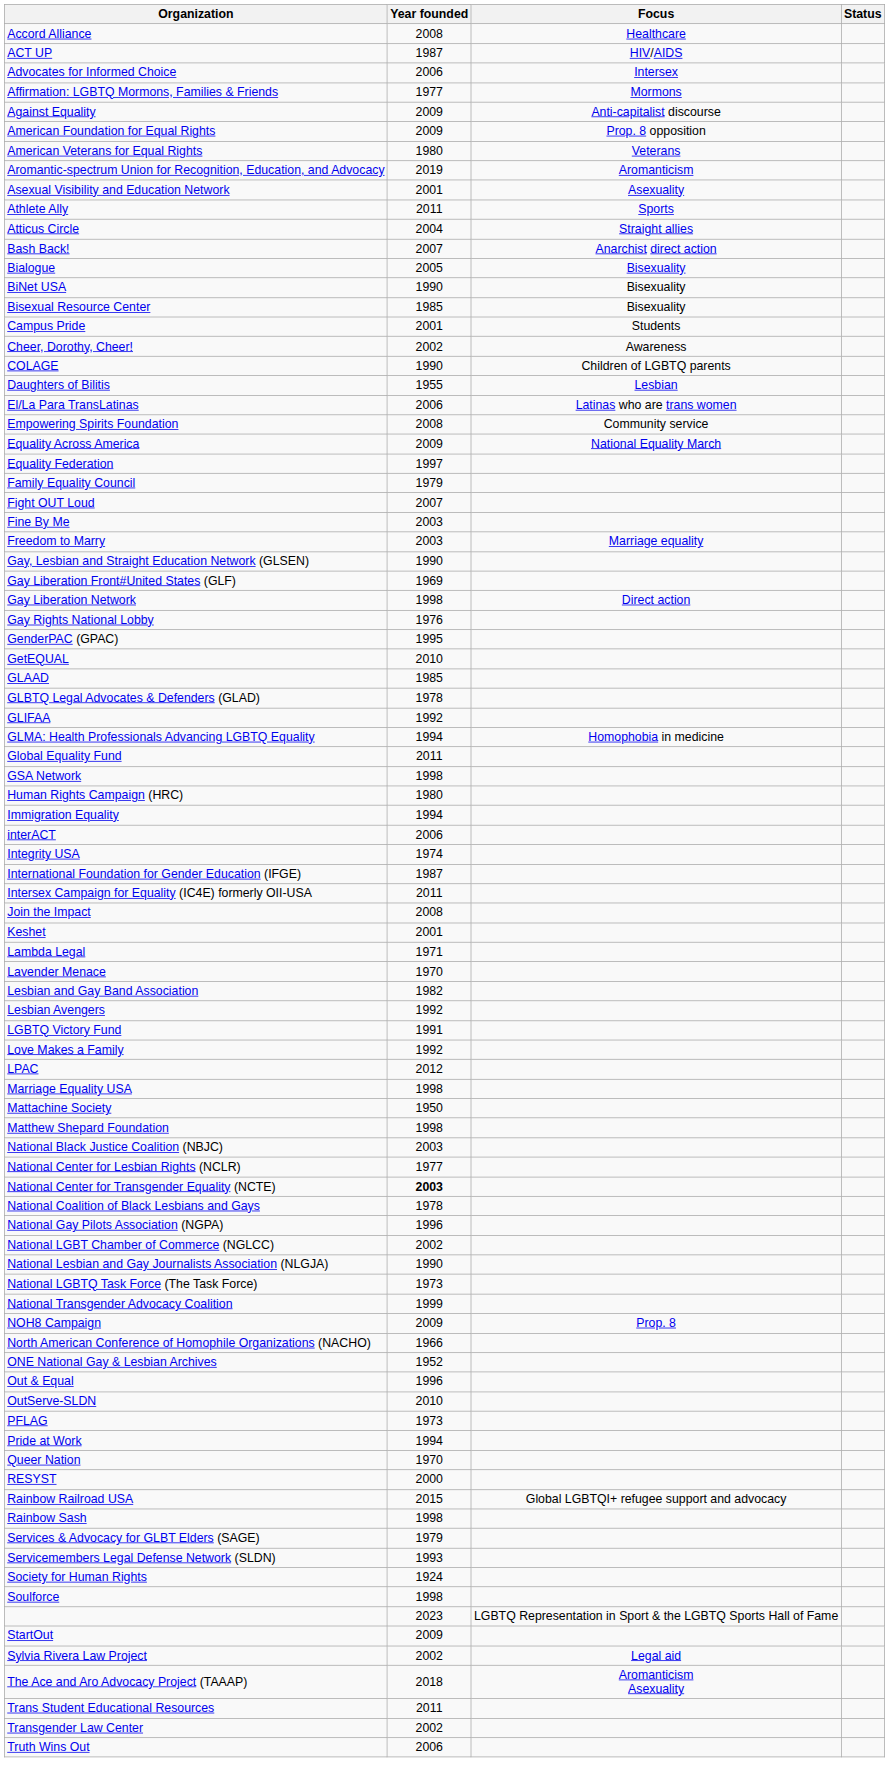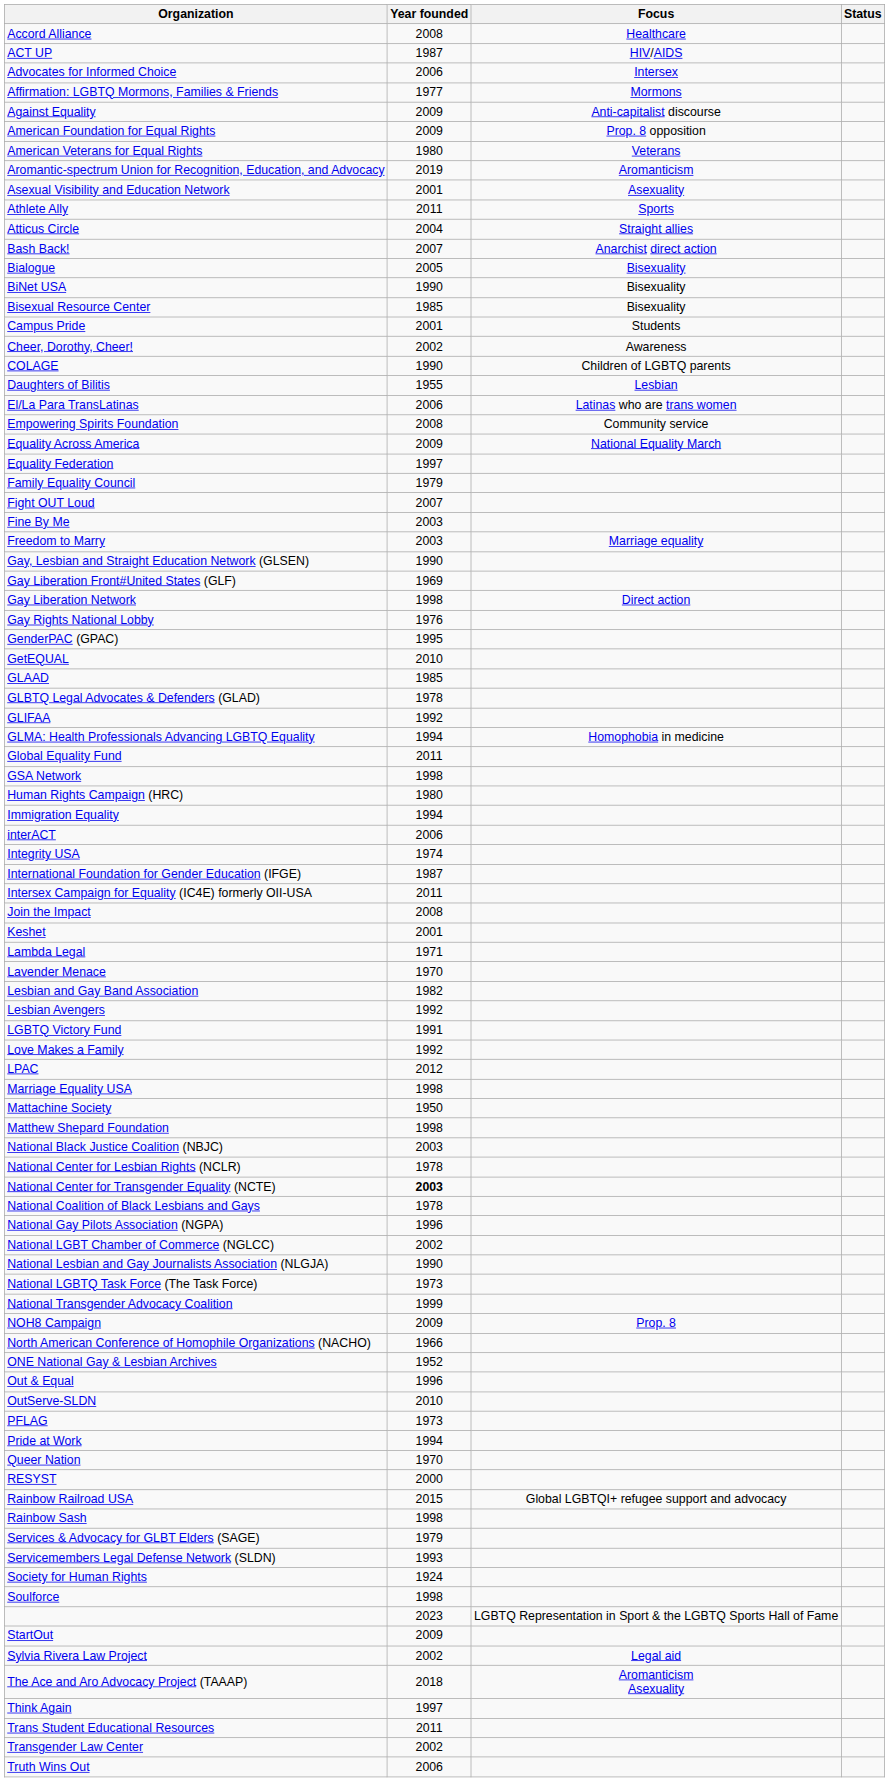 <table class="wikitable sortable" style="text-align:center">
 <tr>
 <th scope="col">Organization</th>
 <th scope="col">Year founded</th>
 <th scope="col">Focus</th>
 <th scope="col">Status</th>
 </tr>
 <tr>
 <td style="text-align:left"><a href='#'>Accord Alliance</a></td>
 <td>2008</td>
 <td><a href='#'>Healthcare</a></td>
 <td></td>
 </tr>
 <tr>
 <td style="text-align:left"><a href='#'>ACT UP</a></td>
 <td>1987</td>
 <td><a href='#'>HIV</a>/<a href='#'>AIDS</a></td>
 <td></td>
 </tr>
 <tr>
 <td style="text-align:left"><a href='#'>Advocates for Informed Choice</a></td>
 <td>2006</td>
 <td><a href='#'>Intersex</a></td>
 <td></td>
 </tr>
 <tr>
 <td style="text-align:left"><a href='#'>Affirmation: LGBTQ Mormons, Families & Friends</a></td>
 <td>1977</td>
 <td><a href='#'>Mormons</a></td>
 <td></td>
 </tr>
 <tr>
 <td style="text-align:left"><a href='#'>Against Equality</a></td>
 <td>2009</td>
 <td><a href='#'>Anti-capitalist</a> discourse</td>
 <td></td>
 </tr>
 <tr>
 <td style="text-align:left"><a href='#'>American Foundation for Equal Rights</a></td>
 <td>2009</td>
 <td><a href='#'>Prop. 8</a> opposition</td>
 <td></td>
 </tr>
 <tr>
 <td style="text-align:left"><a href='#'>American Veterans for Equal Rights</a></td>
 <td>1980</td>
 <td><a href='#'>Veterans</a></td>
 <td></td>
 </tr>
 <tr>
 <td style="text-align:left"><a href='#'>Aromantic-spectrum Union for Recognition, Education, and Advocacy</a></td>
 <td>2019</td>
 <td><a href='#'>Aromanticism</a></td>
 <td></td>
 </tr>
 <tr>
 <td style="text-align:left"><a href='#'>Asexual Visibility and Education Network</a></td>
 <td>2001</td>
 <td><a href='#'>Asexuality</a></td>
 <td></td>
 </tr>
 <tr>
 <td style="text-align:left"><a href='#'>Athlete Ally</a></td>
 <td>2011</td>
 <td><a href='#'>Sports</a></td>
 <td></td>
 </tr>
 <tr>
 <td style="text-align:left"><a href='#'>Atticus Circle</a></td>
 <td>2004</td>
 <td><a href='#'>Straight allies</a></td>
 <td></td>
 </tr>
 <tr>
 <td style="text-align:left"><a href='#'>Bash Back!</a></td>
 <td>2007</td>
 <td><a href='#'>Anarchist</a> <a href='#'>direct action</a></td>
 <td></td>
 </tr>
 <tr>
 <td style="text-align:left"><a href='#'>Bialogue</a></td>
 <td>2005</td>
 <td><a href='#'>Bisexuality</a></td>
 <td></td>
 </tr>
 <tr>
 <td style="text-align:left"><a href='#'>BiNet USA</a></td>
 <td>1990</td>
 <td>Bisexuality</td>
 <td></td>
 </tr>
 <tr>
 <td style="text-align:left"><a href='#'>Bisexual Resource Center</a></td>
 <td>1985</td>
 <td>Bisexuality</td>
 <td></td>
 </tr>
 <tr>
 <td style="text-align:left"><a href='#'>Campus Pride</a></td>
 <td>2001</td>
 <td>Students</td>
 <td></td>
 </tr>
 <tr>
 <td style="text-align:left"><a href='#'>Cheer, Dorothy, Cheer!</a></td>
 <td>2002</td>
 <td>Awareness</td>
 <td></td>
 </tr>
 <tr>
 <td style="text-align:left"><a href='#'>COLAGE</a></td>
 <td>1990</td>
 <td>Children of LGBTQ parents</td>
 <td></td>
 </tr>
 <tr>
 <td style="text-align:left"><a href='#'>Daughters of Bilitis</a></td>
 <td>1955</td>
 <td><a href='#'>Lesbian</a></td>
 <td></td>
 </tr>
 <tr>
 <td style="text-align:left"><a href='#'>El/La Para TransLatinas</a></td>
 <td>2006</td>
 <td><a href='#'>Latinas</a> who are <a href='#'>trans women</a></td>
 <td></td>
 </tr>
 <tr>
 <td style="text-align:left"><a href='#'>Empowering Spirits Foundation</a></td>
 <td>2008</td>
 <td>Community service</td>
 <td></td>
 </tr>
 <tr>
 <td style="text-align:left"><a href='#'>Equality Across America</a></td>
 <td>2009</td>
 <td><a href='#'>National Equality March</a></td>
 <td></td>
 </tr>
 <tr>
 <td style="text-align:left"><a href='#'>Equality Federation</a></td>
 <td>1997</td>
 <td></td>
 <td></td>
 </tr>
 <tr>
 <td style="text-align:left"><a href='#'>Family Equality Council</a></td>
 <td>1979</td>
 <td></td>
 <td></td>
 </tr>
 <tr>
 <td style="text-align:left"><a href='#'>Fight OUT Loud</a></td>
 <td>2007</td>
 <td></td>
 <td></td>
 </tr>
 <tr>
 <td style="text-align:left"><a href='#'>Fine By Me</a></td>
 <td>2003</td>
 <td></td>
 <td></td>
 </tr>
 <tr>
 <td style="text-align:left"><a href='#'>Freedom to Marry</a></td>
 <td>2003</td>
 <td><a href='#'>Marriage equality</a></td>
 <td></td>
 </tr>
 <tr>
 <td style="text-align:left"><a href='#'>Gay, Lesbian and Straight Education Network</a> (GLSEN)</td>
 <td>1990</td>
 <td></td>
 <td></td>
 </tr>
 <tr>
 <td style="text-align:left"><a href='#'>Gay Liberation Front#United States</a> (GLF)</td>
 <td>1969</td>
 <td></td>
 <td></td>
 </tr>
 <tr>
 <td style="text-align:left"><a href='#'>Gay Liberation Network</a></td>
 <td>1998</td>
 <td><a href='#'>Direct action</a></td>
 <td></td>
 </tr>
 <tr>
 <td style="text-align:left"><a href='#'>Gay Rights National Lobby</a></td>
 <td>1976</td>
 <td></td>
 <td></td>
 </tr>
 <tr>
 <td style="text-align:left"><a href='#'>GenderPAC</a> (GPAC)</td>
 <td>1995</td>
 <td></td>
 <td></td>
 </tr>
 <tr>
 <td style="text-align:left"><a href='#'>GetEQUAL</a></td>
 <td>2010</td>
 <td></td>
 <td></td>
 </tr>
 <tr>
 <td style="text-align:left"><a href='#'>GLAAD</a></td>
 <td>1985</td>
 <td></td>
 <td></td>
 </tr>
 <tr>
 <td style="text-align:left"><a href='#'>GLBTQ Legal Advocates & Defenders</a> (GLAD)</td>
 <td>1978</td>
 <td></td>
 <td></td>
 </tr>
 <tr>
 <td style="text-align:left"><a href='#'>GLIFAA</a></td>
 <td>1992</td>
 <td></td>
 <td></td>
 </tr>
 <tr>
 <td style="text-align:left"><a href='#'>GLMA: Health Professionals Advancing LGBTQ Equality</a></td>
 <td>1994<br></td>
 <td><a href='#'>Homophobia</a> in medicine</td>
 <td></td>
 </tr>
 <tr>
 <td style="text-align:left"><a href='#'>Global Equality Fund</a></td>
 <td>2011</td>
 <td></td>
 <td></td>
 </tr>
 <tr>
 <td style="text-align:left"><a href='#'>GSA Network</a></td>
 <td>1998</td>
 <td></td>
 <td></td>
 </tr>
 <tr>
 <td style="text-align:left"><a href='#'>Human Rights Campaign</a> (HRC)</td>
 <td>1980</td>
 <td></td>
 <td></td>
 </tr>
 <tr>
 <td style="text-align:left"><a href='#'>Immigration Equality</a></td>
 <td>1994</td>
 <td></td>
 <td></td>
 </tr>
 <tr>
 <td style="text-align:left"><a href='#'>interACT</a></td>
 <td>2006</td>
 <td></td>
 <td></td>
 </tr>
 <tr>
 <td style="text-align:left"><a href='#'>Integrity USA</a></td>
 <td>1974</td>
 <td></td>
 <td></td>
 </tr>
 <tr>
 <td style="text-align:left"><a href='#'>International Foundation for Gender Education</a> (IFGE)</td>
 <td>1987</td>
 <td></td>
 <td></td>
 </tr>
 <tr>
 <td style="text-align:left"><a href='#'>Intersex Campaign for Equality</a> (IC4E) formerly OII-USA</td>
 <td>2011</td>
 <td></td>
 <td></td>
 </tr>
 <tr>
 <td style="text-align:left"><a href='#'>Join the Impact</a></td>
 <td>2008</td>
 <td></td>
 <td></td>
 </tr>
 <tr>
 <td style="text-align:left"><a href='#'>Keshet</a></td>
 <td>2001</td>
 <td></td>
 <td></td>
 </tr>
 <tr>
 <td style="text-align:left"><a href='#'>Lambda Legal</a></td>
 <td>1971</td>
 <td></td>
 <td></td>
 </tr>
 <tr>
 <td style="text-align:left"><a href='#'>Lavender Menace</a></td>
 <td>1970</td>
 <td></td>
 <td></td>
 </tr>
 <tr>
 <td style="text-align:left"><a href='#'>Lesbian and Gay Band Association</a></td>
 <td>1982</td>
 <td></td>
 <td></td>
 </tr>
 <tr>
 <td style="text-align:left"><a href='#'>Lesbian Avengers</a></td>
 <td>1992</td>
 <td></td>
 <td></td>
 </tr>
 <tr>
 <td style="text-align:left"><a href='#'>LGBTQ Victory Fund</a></td>
 <td>1991</td>
 <td></td>
 <td></td>
 </tr>
 <tr>
 <td style="text-align:left"><a href='#'>Love Makes a Family</a></td>
 <td>1992</td>
 <td></td>
 <td></td>
 </tr>
 <tr>
 <td style="text-align:left"><a href='#'>LPAC</a></td>
 <td>2012</td>
 <td></td>
 <td></td>
 </tr>
 <tr>
 <td style="text-align:left"><a href='#'>Marriage Equality USA</a></td>
 <td>1998</td>
 <td></td>
 <td></td>
 </tr>
 <tr>
 <td style="text-align:left"><a href='#'>Mattachine Society</a></td>
 <td>1950</td>
 <td></td>
 <td></td>
 </tr>
 <tr>
 <td style="text-align:left"><a href='#'>Matthew Shepard Foundation</a></td>
 <td>1998</td>
 <td></td>
 <td></td>
 </tr>
 <tr>
 <td style="text-align:left"><a href='#'>National Black Justice Coalition</a> (NBJC)</td>
 <td>2003</td>
 <td></td>
 <td></td>
 </tr>
 <tr>
 <td style="text-align:left"><a href='#'>National Center for Lesbian Rights</a> (NCLR)</td>
-<td>1977</td>
+<td>1978</td>
 <td></td>
 <td></td>
 </tr>
 <tr>
 <td style="text-align:left"><a href='#'>National Center for Transgender Equality</a> (NCTE)</td>
 <td><strong>2003</strong></td>
 <td></td>
 <td></td>
 </tr>
 <tr>
 <td style="text-align:left"><a href='#'>National Coalition of Black Lesbians and Gays</a></td>
 <td>1978</td>
 <td></td>
 <td></td>
 </tr>
 <tr>
 <td style="text-align:left"><a href='#'>National Gay Pilots Association</a> (NGPA)</td>
 <td>1996</td>
 <td></td>
 <td></td>
 </tr>
 <tr>
 <td style="text-align:left"><a href='#'>National LGBT Chamber of Commerce</a> (NGLCC)</td>
 <td>2002</td>
 <td></td>
 <td></td>
 </tr>
 <tr>
 <td style="text-align:left"><a href='#'>National Lesbian and Gay Journalists Association</a> (NLGJA)</td>
 <td>1990</td>
 <td></td>
 <td></td>
 </tr>
 <tr>
 <td style="text-align:left"><a href='#'>National LGBTQ Task Force</a> (The Task Force)</td>
 <td>1973</td>
 <td></td>
 <td></td>
 </tr>
 <tr>
 <td style="text-align:left"><a href='#'>National Transgender Advocacy Coalition</a></td>
 <td>1999</td>
 <td></td>
 <td></td>
 </tr>
 <tr>
 <td style="text-align:left"><a href='#'>NOH8 Campaign</a></td>
 <td>2009</td>
 <td><a href='#'>Prop. 8</a></td>
 <td></td>
 </tr>
 <tr>
 <td style="text-align:left"><a href='#'>North American Conference of Homophile Organizations</a> (NACHO)</td>
 <td>1966</td>
 <td></td>
 <td></td>
 </tr>
 <tr>
 <td style="text-align:left"><a href='#'>ONE National Gay & Lesbian Archives</a></td>
 <td>1952</td>
 <td></td>
 <td></td>
 </tr>
 <tr>
 <td style="text-align:left"><a href='#'>Out & Equal</a></td>
 <td>1996</td>
 <td></td>
 <td></td>
 </tr>
 <tr>
 <td style="text-align:left"><a href='#'>OutServe-SLDN</a></td>
 <td>2010</td>
 <td></td>
 <td></td>
 </tr>
 <tr>
 <td style="text-align:left"><a href='#'>PFLAG</a></td>
 <td>1973</td>
 <td></td>
 <td></td>
 </tr>
 <tr>
 <td style="text-align:left"><a href='#'>Pride at Work</a></td>
 <td>1994</td>
 <td></td>
 <td></td>
 </tr>
 <tr>
 <td style="text-align:left"><a href='#'>Queer Nation</a></td>
 <td>1970</td>
 <td></td>
 <td></td>
 </tr>
 <tr>
 <td style="text-align:left"><a href='#'>RESYST</a></td>
 <td>2000</td>
 <td></td>
 <td></td>
 </tr>
 <tr>
 <td style="text-align:left"><a href='#'>Rainbow Railroad USA</a></td>
 <td>2015</td>
 <td>Global LGBTQI+ refugee support and advocacy</td>
 <td></td>
 </tr>
 <tr>
 <td style="text-align:left"><a href='#'>Rainbow Sash</a></td>
 <td>1998</td>
 <td></td>
 <td></td>
 </tr>
 <tr>
 <td style="text-align:left"><a href='#'>Services & Advocacy for GLBT Elders</a> (SAGE)</td>
 <td>1979</td>
 <td></td>
 <td></td>
 </tr>
 <tr>
 <td style="text-align:left"><a href='#'>Servicemembers Legal Defense Network</a> (SLDN)</td>
 <td>1993</td>
 <td></td>
 <td></td>
 </tr>
 <tr>
 <td style="text-align:left"><a href='#'>Society for Human Rights</a></td>
 <td>1924</td>
 <td></td>
 <td></td>
 </tr>
 <tr>
 <td style="text-align:left"><a href='#'>Soulforce</a></td>
 <td>1998</td>
 <td></td>
 <td></td>
 </tr>
 <tr>
 <td style="text-align:left"></td>
 <td>2023</td>
 <td>LGBTQ Representation in Sport & the LGBTQ Sports Hall of Fame</td>
 <td></td>
 </tr>
 <tr>
 <td style="text-align:left"><a href='#'>StartOut</a></td>
 <td>2009</td>
 <td></td>
 <td></td>
 </tr>
 <tr>
 <td style="text-align:left"><a href='#'>Sylvia Rivera Law Project</a></td>
 <td>2002</td>
 <td><a href='#'>Legal aid</a></td>
 <td></td>
 </tr>
 <tr>
 <td style="text-align:left"><a href='#'>The Ace and Aro Advocacy Project</a> (TAAAP)</td>
 <td>2018</td>
 <td><a href='#'>Aromanticism</a><br><a href='#'>Asexuality</a></td>
 <td></td>
 </tr>
 <tr>
+<td style="text-align:left"><a href='#'>Think Again</a></td>
+<td>1997</td>
+<td></td>
+<td></td>
+</tr>
+<tr>
 <td style="text-align:left"><a href='#'>Trans Student Educational Resources</a></td>
 <td>2011</td>
 <td></td>
 <td></td>
 </tr>
 <tr>
 <td style="text-align:left"><a href='#'>Transgender Law Center</a></td>
 <td>2002</td>
 <td></td>
 <td></td>
 </tr>
 <tr>
 <td style="text-align:left"><a href='#'>Truth Wins Out</a></td>
 <td>2006</td>
 <td></td>
 <td></td>
 </tr>
 </table>
